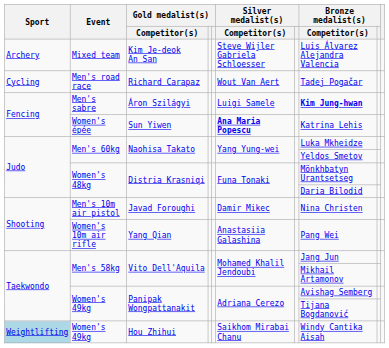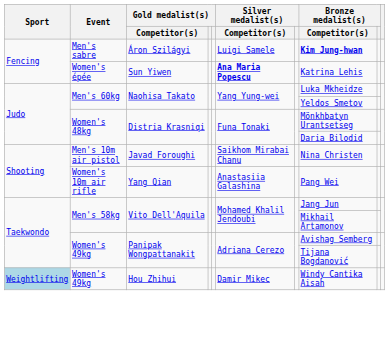 <table class="wikitable" style="width:100%;">
 <tr>
 <th rowspan="2">Sport</th>
 <th rowspan="2">Event</th>
 <th colspan="3">Gold medalist(s)</th>
 <th colspan="2">Silver medalist(s)</th>
 <th colspan="2">Bronze medalist(s)</th>
 <th rowspan="2"></th>
 </tr>
 <tr>
 <th>Competitor(s)</th>
 <th></th>
 <th></th>
 <th>Competitor(s)</th>
 <th></th>
 <th>Competitor(s)</th>
 <th></th>
-</tr>
-<tr>
-<td><a href='#'>Archery</a></td>
-<td><a href='#'>Mixed team</a></td>
-<td><a href='#'>Kim Je-deok</a> <br> <a href='#'>An San</a></td>
-<td></td>
-<td></td>
-<td><a href='#'>Steve Wijler</a> <br> <a href='#'>Gabriela Schloesser</a></td>
-<td></td>
-<td><a href='#'>Luis Álvarez</a> <br> <a href='#'>Alejandra Valencia</a></td>
-<td></td>
-<td></td>
-</tr>
-<tr>
-<td><a href='#'>Cycling</a></td>
-<td><a href='#'>Men's road race</a></td>
-<td><a href='#'>Richard Carapaz</a></td>
-<td></td>
-<td></td>
-<td><a href='#'>Wout Van Aert</a></td>
-<td></td>
-<td><a href='#'>Tadej Pogačar</a></td>
-<td></td>
-<td></td>
 </tr>
 <tr>
 <td rowspan="2"><a href='#'>Fencing</a></td>
 <td><a href='#'>Men's sabre</a></td>
 <td><a href='#'>Áron Szilágyi</a></td>
 <td></td>
 <td></td>
 <td><a href='#'>Luigi Samele</a></td>
 <td></td>
 <td><strong><a href='#'>Kim Jung-hwan</a></strong></td>
 <td></td>
 <td></td>
 </tr>
 <tr>
 <td><a href='#'>Women's épée</a></td>
 <td><a href='#'>Sun Yiwen</a></td>
 <td></td>
 <td></td>
 <td><strong><a href='#'>Ana Maria Popescu</a></strong></td>
 <td></td>
 <td><a href='#'>Katrina Lehis</a></td>
 <td></td>
 <td></td>
 </tr>
 <tr>
 <td rowspan="4"><a href='#'>Judo</a></td>
 <td rowspan="2"><a href='#'>Men's 60kg</a></td>
 <td rowspan="2"><a href='#'>Naohisa Takato</a></td>
 <td rowspan="2"></td>
 <td rowspan="2"></td>
 <td rowspan="2"><a href='#'>Yang Yung-wei</a></td>
 <td rowspan="2"></td>
 <td><a href='#'>Luka Mkheidze</a></td>
 <td></td>
 <td rowspan="2"></td>
 </tr>
 <tr>
 <td><a href='#'>Yeldos Smetov</a></td>
 <td></td>
 </tr>
 <tr>
 <td rowspan="2"><a href='#'>Women's 48kg</a></td>
 <td rowspan="2"><a href='#'>Distria Krasniqi</a></td>
 <td rowspan="2"></td>
 <td rowspan="2"></td>
 <td rowspan="2"><a href='#'>Funa Tonaki</a></td>
 <td rowspan="2"></td>
 <td><a href='#'>Mönkhbatyn Urantsetseg</a></td>
 <td></td>
 <td rowspan="2"></td>
 </tr>
 <tr>
 <td><a href='#'>Daria Bilodid</a></td>
 <td></td>
 </tr>
 <tr>
 <td rowspan="2"><a href='#'>Shooting</a></td>
 <td><a href='#'>Men's 10m air pistol</a></td>
 <td><a href='#'>Javad Foroughi</a></td>
 <td></td>
 <td></td>
-<td><a href='#'>Damir Mikec</a></td>
+<td><a href='#'>Saikhom Mirabai Chanu</a></td>
 <td></td>
 <td><a href='#'>Nina Christen</a></td>
 <td></td>
 <td></td>
 </tr>
 <tr>
 <td><a href='#'>Women's 10m air rifle</a></td>
 <td><a href='#'>Yang Qian</a></td>
 <td></td>
 <td></td>
 <td><a href='#'>Anastasiia Galashina</a></td>
 <td></td>
 <td><a href='#'>Pang Wei</a></td>
 <td></td>
 <td></td>
 </tr>
 <tr>
 <td rowspan="4"><a href='#'>Taekwondo</a></td>
 <td rowspan="2"><a href='#'>Men's 58kg</a></td>
 <td rowspan="2"><a href='#'>Vito Dell'Aquila</a></td>
 <td rowspan="2"></td>
 <td rowspan="2"></td>
 <td rowspan="2"><a href='#'>Mohamed Khalil Jendoubi</a></td>
 <td rowspan="2"></td>
 <td><a href='#'>Jang Jun</a></td>
 <td></td>
 <td rowspan="2"></td>
 </tr>
 <tr>
 <td><a href='#'>Mikhail Artamonov</a></td>
 <td></td>
 </tr>
 <tr>
 <td rowspan="2"><a href='#'>Women's 49kg</a></td>
 <td rowspan="2"><a href='#'>Panipak Wongpattanakit</a></td>
 <td rowspan="2"></td>
 <td rowspan="2"></td>
 <td rowspan="2"><a href='#'>Adriana Cerezo</a></td>
 <td rowspan="2"></td>
 <td><a href='#'>Avishag Semberg</a></td>
 <td></td>
 <td rowspan="2"></td>
 </tr>
 <tr>
 <td><a href='#'>Tijana Bogdanović</a></td>
 <td></td>
 </tr>
 <tr>
 <td style="background: lightblue;"><a href='#'>Weightlifting</a></td>
 <td><a href='#'>Women's 49kg</a></td>
 <td><a href='#'>Hou Zhihui</a></td>
 <td></td>
 <td></td>
-<td><a href='#'>Saikhom Mirabai Chanu</a></td>
+<td><a href='#'>Damir Mikec</a></td>
 <td></td>
 <td><a href='#'>Windy Cantika Aisah</a></td>
 <td></td>
 <td></td>
 </tr>
 </table>
